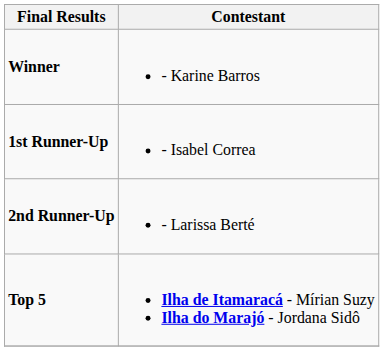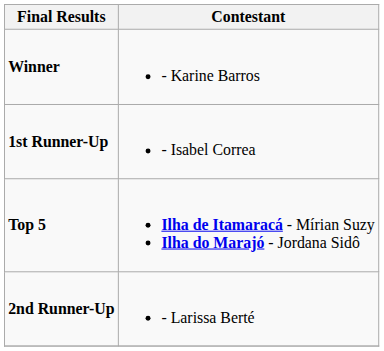 <table class="wikitable">
 <tr>
 <th>Final Results</th>
 <th>Contestant</th>
 </tr>
 <tr>
 <td><strong>Winner</strong></td>
 <td><br><ul><li><strong></strong> - Karine Barros</li></ul></td>
 </tr>
 <tr>
 <td><strong>1st Runner-Up</strong></td>
 <td><br><ul><li><strong></strong> - Isabel Correa</li></ul></td>
 </tr>
 <tr>
+<td><strong>Top 5</strong></td>
+<td><br><ul><li><strong> <a href='#'>Ilha de Itamaracá</a></strong> - Mírian Suzy</li><li><strong> <a href='#'>Ilha do Marajó</a></strong> - Jordana Sidô</li></ul></td>
+</tr>
+<tr>
 <td><strong>2nd Runner-Up</strong></td>
 <td><br><ul><li><strong></strong> - Larissa Berté</li></ul></td>
 </tr>
 <tr>
-<td><strong>Top 5</strong></td>
-<td><br><ul><li><strong> <a href='#'>Ilha de Itamaracá</a></strong> - Mírian Suzy</li><li><strong> <a href='#'>Ilha do Marajó</a></strong> - Jordana Sidô</li></ul></td>
-</tr>
-<tr>
 </tr>
 </table>
